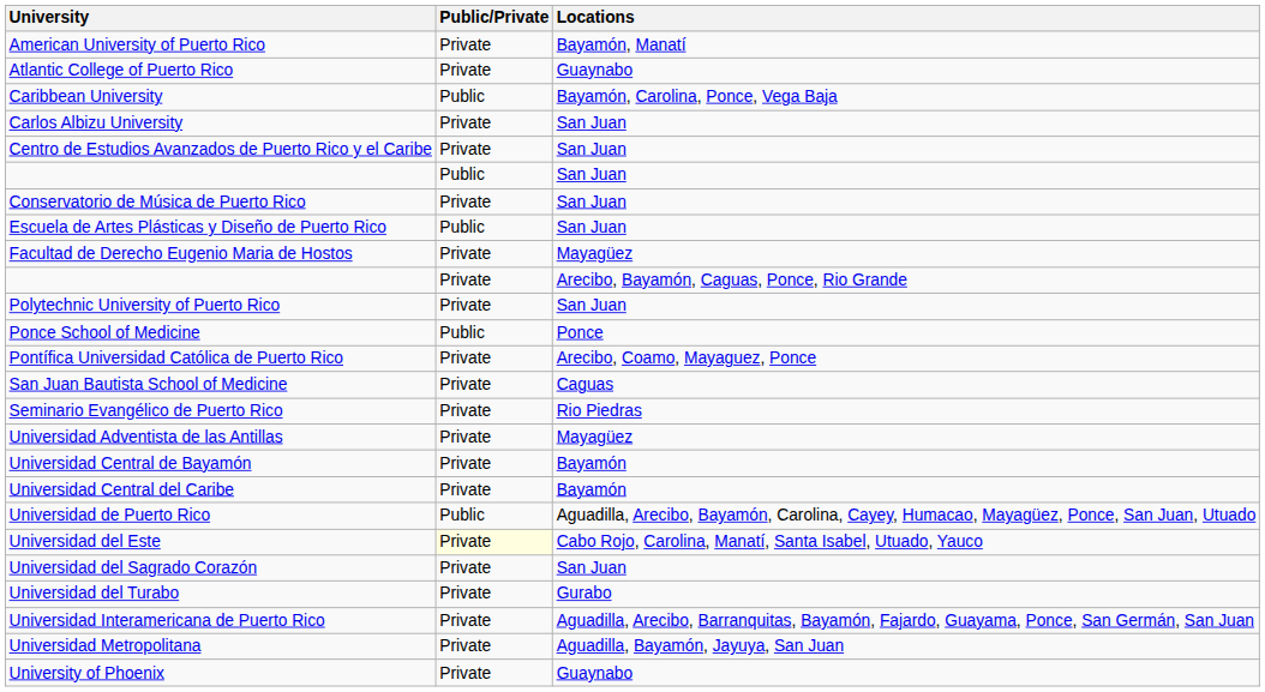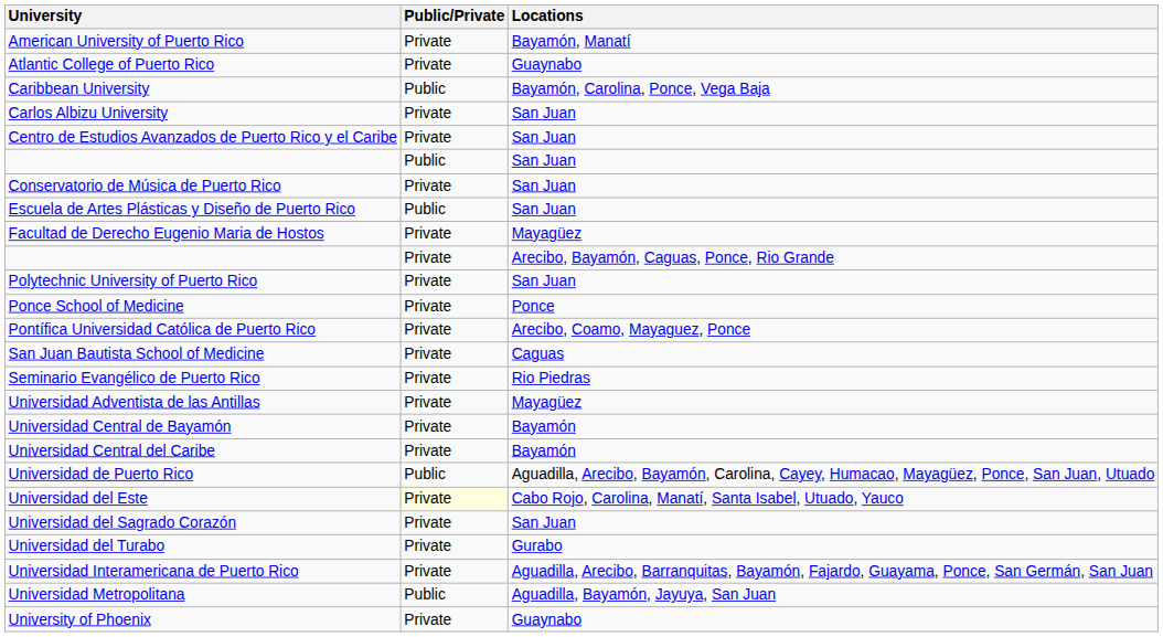 <table class="wikitable sortable">
 <tr>
 <th style="text-align: left">University</th>
 <th style="text-align: left">Public/Private</th>
 <th style="text-align: left">Locations</th>
 </tr>
 <tr>
 <td><a href='#'>American University of Puerto Rico</a></td>
 <td>Private</td>
 <td><a href='#'>Bayamón</a>, <a href='#'>Manatí</a></td>
 </tr>
 <tr>
 <td><a href='#'>Atlantic College of Puerto Rico</a></td>
 <td>Private</td>
 <td><a href='#'>Guaynabo</a></td>
 </tr>
 <tr>
 <td><a href='#'>Caribbean University</a></td>
 <td>Public</td>
 <td><a href='#'>Bayamón</a>, <a href='#'>Carolina</a>, <a href='#'>Ponce</a>, <a href='#'>Vega Baja</a></td>
 </tr>
 <tr>
 <td><a href='#'>Carlos Albizu University</a></td>
 <td>Private</td>
 <td><a href='#'>San Juan</a></td>
 </tr>
 <tr>
 <td><a href='#'>Centro de Estudios Avanzados de Puerto Rico y el Caribe</a></td>
 <td>Private</td>
 <td><a href='#'>San Juan</a></td>
 </tr>
 <tr>
 <td></td>
 <td>Public</td>
 <td><a href='#'>San Juan</a></td>
 </tr>
 <tr>
 <td><a href='#'>Conservatorio de Música de Puerto Rico</a></td>
 <td>Private</td>
 <td><a href='#'>San Juan</a></td>
 </tr>
 <tr>
 <td><a href='#'>Escuela de Artes Plásticas y Diseño de Puerto Rico</a></td>
 <td>Public</td>
 <td><a href='#'>San Juan</a></td>
 </tr>
 <tr>
 <td><a href='#'>Facultad de Derecho Eugenio Maria de Hostos</a></td>
 <td>Private</td>
 <td><a href='#'>Mayagüez</a></td>
 </tr>
 <tr>
 <td></td>
 <td>Private</td>
 <td><a href='#'>Arecibo</a>, <a href='#'>Bayamón</a>, <a href='#'>Caguas</a>, <a href='#'>Ponce</a>, <a href='#'>Rio Grande</a></td>
 </tr>
 <tr>
 <td><a href='#'>Polytechnic University of Puerto Rico</a></td>
 <td>Private</td>
 <td><a href='#'>San Juan</a></td>
 </tr>
 <tr>
 <td><a href='#'>Ponce School of Medicine</a></td>
-<td>Public</td>
+<td>Private</td>
 <td><a href='#'>Ponce</a></td>
 </tr>
 <tr>
 <td><a href='#'>Pontífica Universidad Católica de Puerto Rico</a></td>
 <td>Private</td>
 <td><a href='#'>Arecibo</a>, <a href='#'>Coamo</a>, <a href='#'>Mayaguez</a>, <a href='#'>Ponce</a></td>
 </tr>
 <tr>
 <td><a href='#'>San Juan Bautista School of Medicine</a></td>
 <td>Private</td>
 <td><a href='#'>Caguas</a></td>
 </tr>
 <tr>
 <td><a href='#'>Seminario Evangélico de Puerto Rico</a></td>
 <td>Private</td>
 <td><a href='#'>Rio Piedras</a></td>
 </tr>
 <tr>
 <td><a href='#'>Universidad Adventista de las Antillas</a></td>
 <td>Private</td>
 <td><a href='#'>Mayagüez</a></td>
 </tr>
 <tr>
 <td><a href='#'>Universidad Central de Bayamón</a></td>
 <td>Private</td>
 <td><a href='#'>Bayamón</a></td>
 </tr>
 <tr>
 <td><a href='#'>Universidad Central del Caribe</a></td>
 <td>Private</td>
 <td><a href='#'>Bayamón</a></td>
 </tr>
 <tr>
 <td><a href='#'>Universidad de Puerto Rico</a></td>
 <td>Public</td>
 <td>Aguadilla, <a href='#'>Arecibo</a>, <a href='#'>Bayamón</a>, Carolina, <a href='#'>Cayey</a>, <a href='#'>Humacao</a>, <a href='#'>Mayagüez</a>, <a href='#'>Ponce</a>, <a href='#'>San Juan</a>, <a href='#'>Utuado</a></td>
 </tr>
 <tr>
 <td><a href='#'>Universidad del Este</a></td>
 <td style="background: lightyellow;">Private</td>
 <td><a href='#'>Cabo Rojo</a>, <a href='#'>Carolina</a>, <a href='#'>Manatí</a>, <a href='#'>Santa Isabel</a>, <a href='#'>Utuado</a>, <a href='#'>Yauco</a></td>
 </tr>
 <tr>
 <td><a href='#'>Universidad del Sagrado Corazón</a></td>
 <td>Private</td>
 <td><a href='#'>San Juan</a></td>
 </tr>
 <tr>
 <td><a href='#'>Universidad del Turabo</a></td>
 <td>Private</td>
 <td><a href='#'>Gurabo</a></td>
 </tr>
 <tr>
 <td><a href='#'>Universidad Interamericana de Puerto Rico</a></td>
 <td>Private</td>
 <td><a href='#'>Aguadilla</a>, <a href='#'>Arecibo</a>, <a href='#'>Barranquitas</a>, <a href='#'>Bayamón</a>, <a href='#'>Fajardo</a>, <a href='#'>Guayama</a>, <a href='#'>Ponce</a>, <a href='#'>San Germán</a>, <a href='#'>San Juan</a></td>
 </tr>
 <tr>
 <td><a href='#'>Universidad Metropolitana</a></td>
-<td>Private</td>
+<td>Public</td>
 <td><a href='#'>Aguadilla</a>, <a href='#'>Bayamón</a>, <a href='#'>Jayuya</a>, <a href='#'>San Juan</a></td>
 </tr>
 <tr>
 <td><a href='#'>University of Phoenix</a></td>
 <td>Private</td>
 <td><a href='#'>Guaynabo</a></td>
 </tr>
 </table>
